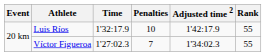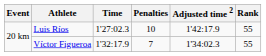 <table class="wikitable" style="font-size:90%">
 <tr>
 <th>Event</th>
 <th>Athlete</th>
 <th>Time</th>
 <th>Penalties</th>
 <th>Adjusted time <sup>2</sup></th>
 <th>Rank</th>
 </tr>
 <tr>
 <td rowspan="2">20 km</td>
 <td><a href='#'>Luis Ríos</a></td>
-<td align="center">1'32:17.9</td>
+<td align="center">1'27:02.3</td>
 <td align="center">10</td>
 <td align="center">1'42:17.9</td>
 <td align="center">55</td>
 </tr>
 <tr>
 <td><a href='#'>Víctor Figueroa</a></td>
-<td align="center">1'27:02.3</td>
+<td align="center">1'32:17.9</td>
 <td align="center">7</td>
 <td align="center">1'34:02.3</td>
 <td align="center">55</td>
 </tr>
 </table>
